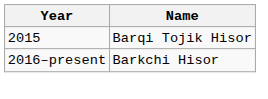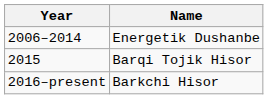 <table class="wikitable">
 <tr>
 <th>Year</th>
 <th>Name</th>
+</tr>
+<tr>
+<td>2006–2014</td>
+<td>Energetik Dushanbe</td>
 </tr>
 <tr>
 <td>2015</td>
 <td>Barqi Tojik Hisor</td>
 </tr>
 <tr>
 <td>2016–present</td>
 <td>Barkchi Hisor</td>
 </tr>
 </table>
